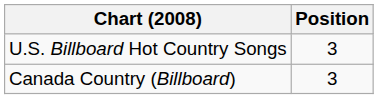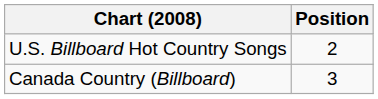 <table class="wikitable sortable">
 <tr>
 <th align="left">Chart (2008)</th>
 <th align="center">Position</th>
 </tr>
 <tr>
 <td align="left">U.S. <em>Billboard</em> Hot Country Songs</td>
-<td align="center">3</td>
+<td align="center">2</td>
 </tr>
 <tr>
 <td>Canada Country (<em>Billboard</em>)</td>
 <td align="center">3</td>
 </tr>
 </table>
